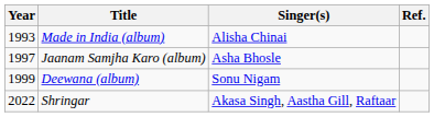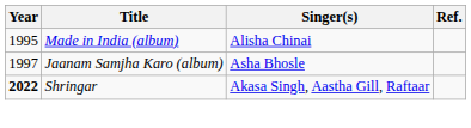 <table class="wikitable">
 <tr>
 <th>Year</th>
 <th>Title</th>
 <th>Singer(s)</th>
 <th>Ref.</th>
 </tr>
 <tr>
-<td>1993</td>
+<td>1995</td>
 <td><em><a href='#'>Made in India (album)</a></em></td>
 <td><a href='#'>Alisha Chinai</a></td>
 <td></td>
 </tr>
 <tr>
 <td>1997</td>
 <td><em>Jaanam Samjha Karo (album)</em></td>
 <td><a href='#'>Asha Bhosle</a></td>
 <td></td>
 </tr>
 <tr>
-<td>1999</td>
-<td><em><a href='#'>Deewana (album)</a></em></td>
-<td><a href='#'>Sonu Nigam</a></td>
-<td></td>
-</tr>
-<tr>
-<td>2022</td>
+<td><strong>2022</strong></td>
 <td><em>Shringar</em></td>
 <td><a href='#'>Akasa Singh</a>, <a href='#'>Aastha Gill</a>, <a href='#'>Raftaar</a></td>
 <td></td>
 </tr>
 </table>
